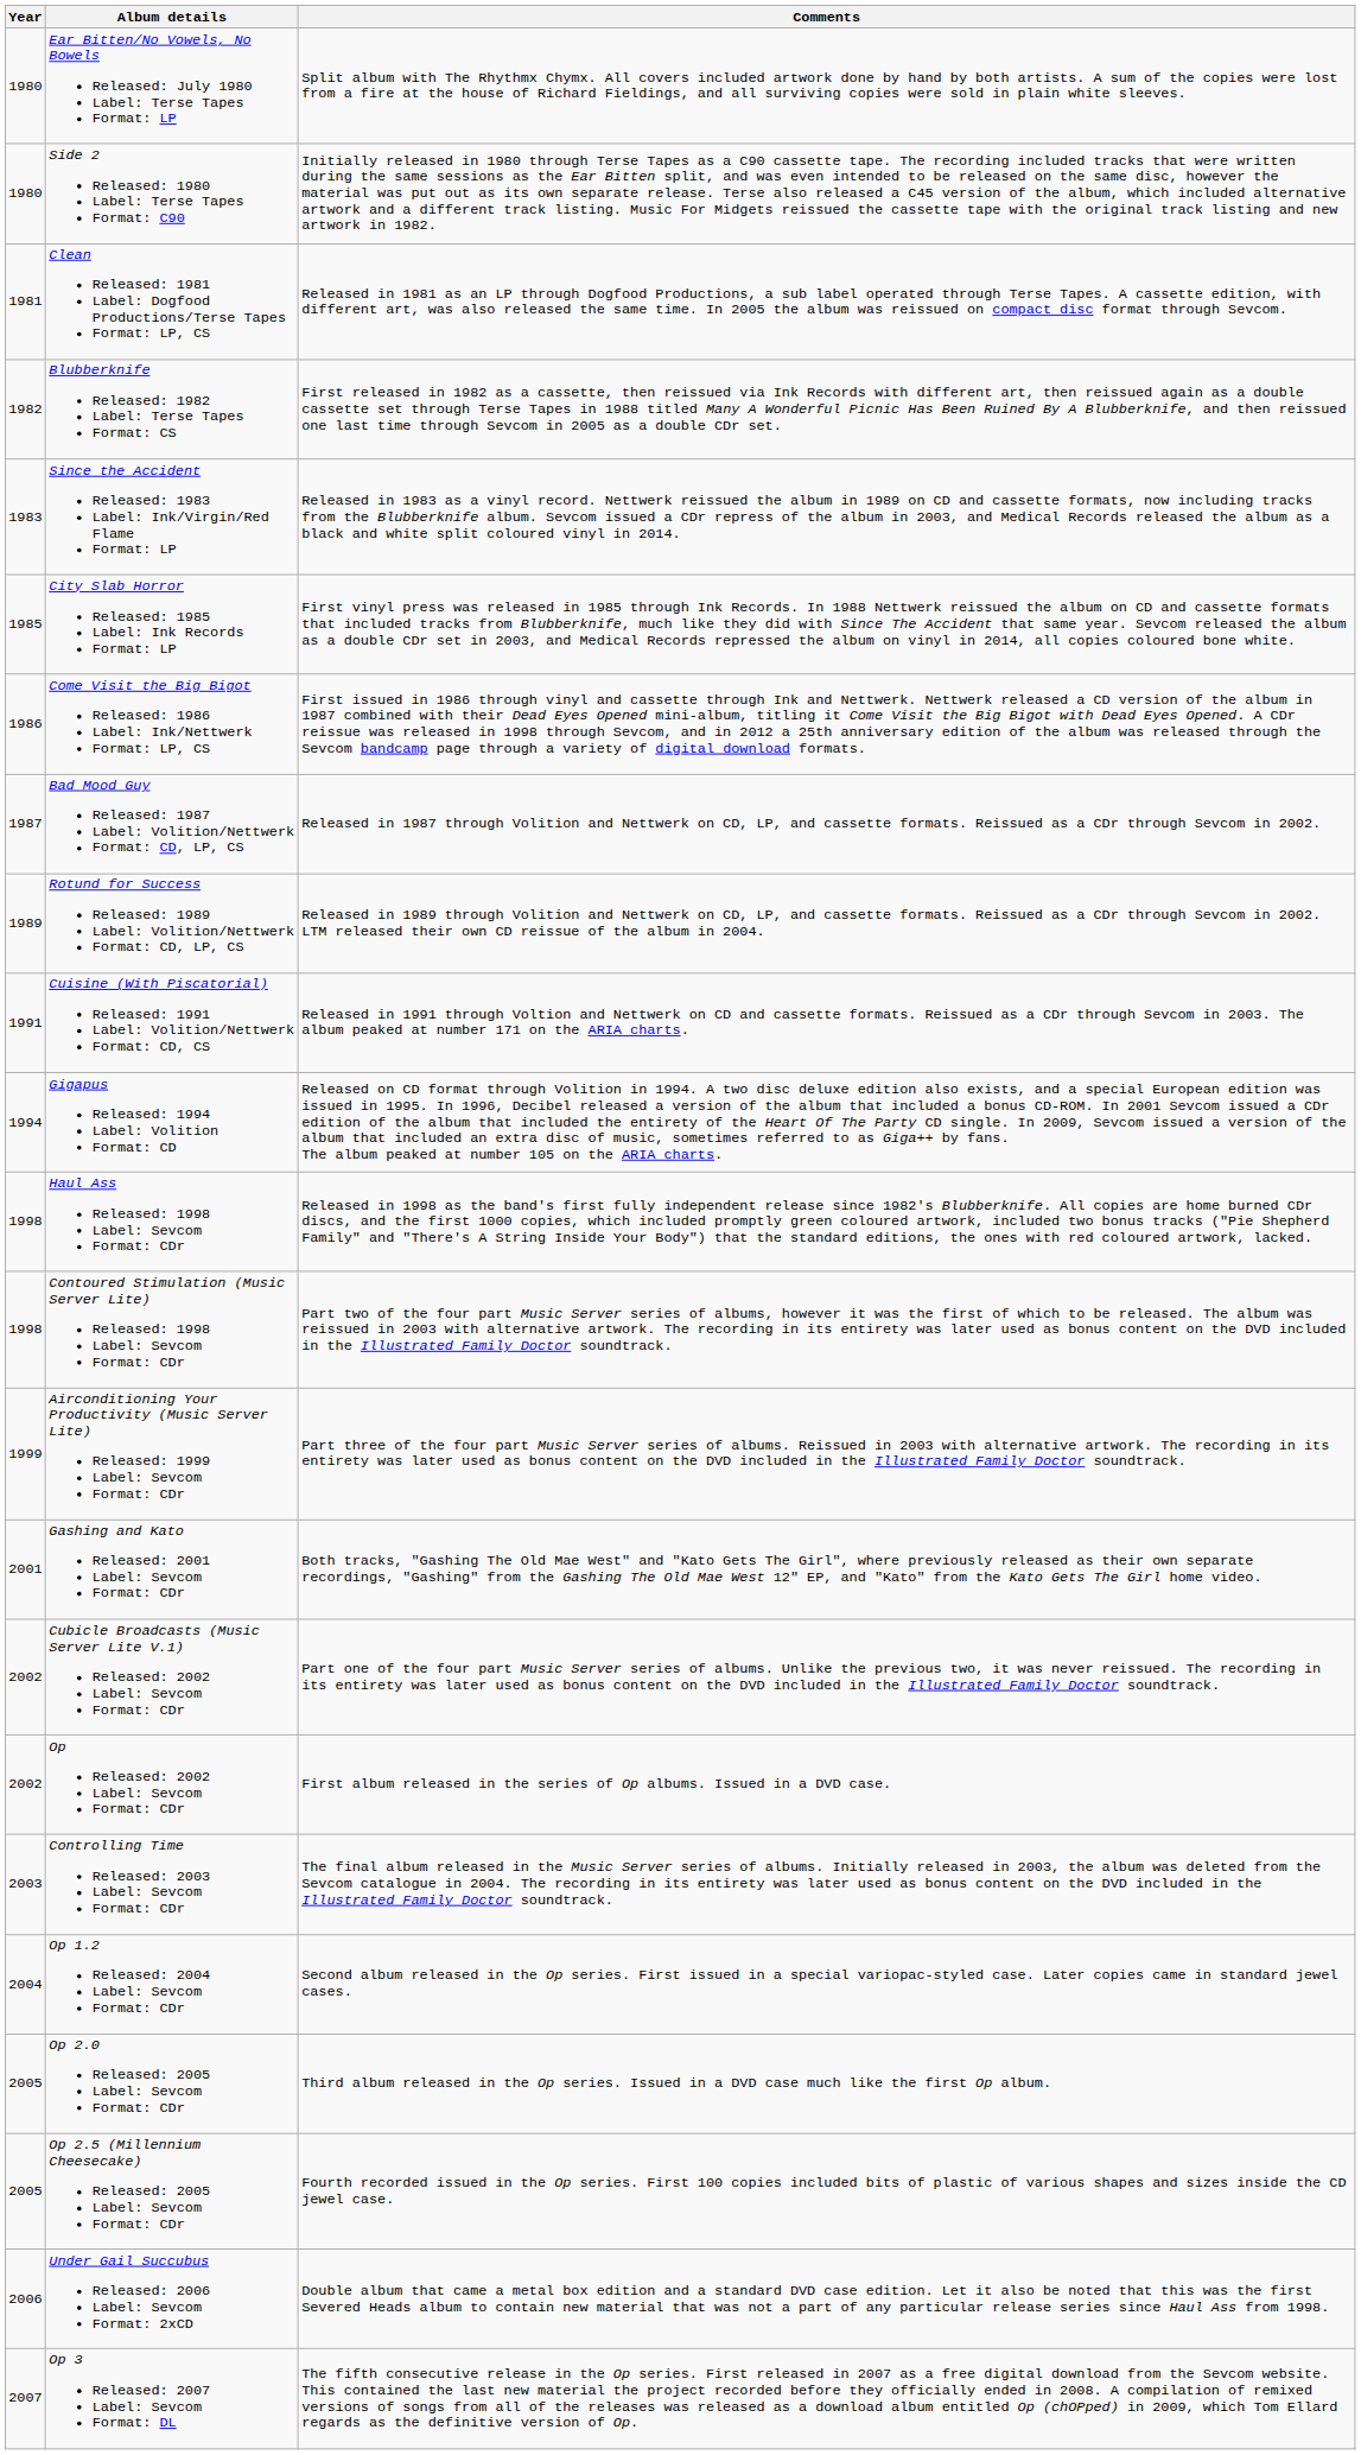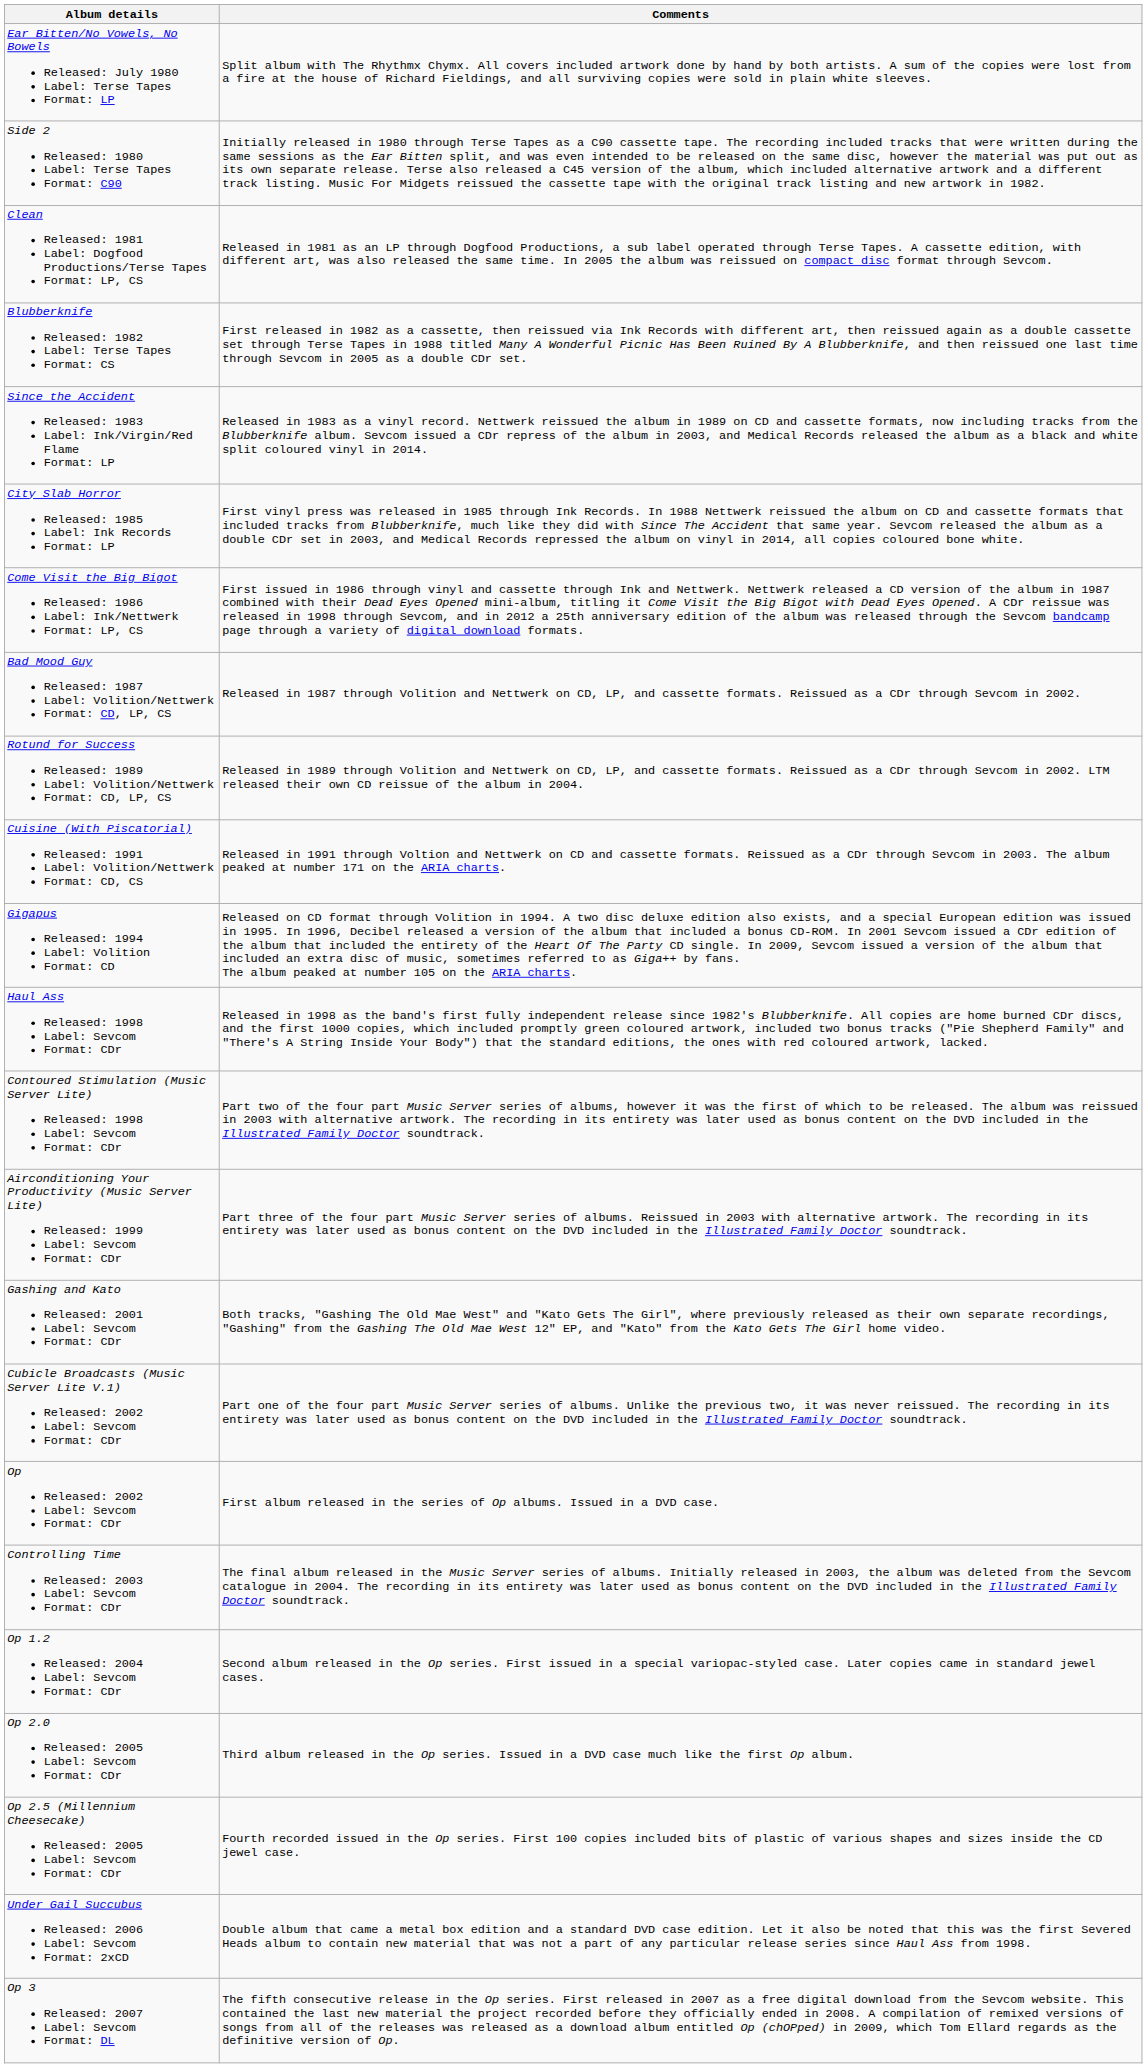 <table class="wikitable">
 <tr>
-<th style-"width:10%">Year</th>
 <th style-"width:80%">Album details</th>
 <th style-"width:10%">Comments</th>
 </tr>
 <tr>
-<td>1980</td>
 <td align="left"><em><a href='#'>Ear Bitten/No Vowels, No Bowels</a></em><br><ul><li>Released: July 1980</li><li>Label: Terse Tapes</li><li>Format: <a href='#'>LP</a></li></ul></td>
 <td>Split album with The Rhythmx Chymx. All covers included artwork done by hand by both artists. A sum of the copies were lost from a fire at the house of Richard Fieldings, and all surviving copies were sold in plain white sleeves.</td>
 </tr>
 <tr>
-<td>1980</td>
 <td align="left"><em>Side 2</em><br><ul><li>Released: 1980</li><li>Label: Terse Tapes</li><li>Format: <a href='#'>C90</a></li></ul></td>
 <td>Initially released in 1980 through Terse Tapes as a C90 cassette tape. The recording included tracks that were written during the same sessions as the <em>Ear Bitten</em> split, and was even intended to be released on the same disc, however the material was put out as its own separate release. Terse also released a C45 version of the album, which included alternative artwork and a different track listing. Music For Midgets reissued the cassette tape with the original track listing and new artwork in 1982.</td>
 </tr>
 <tr>
-<td>1981</td>
 <td align="left"><em><a href='#'>Clean</a></em><br><ul><li>Released: 1981</li><li>Label: Dogfood Productions/Terse Tapes</li><li>Format: LP, CS</li></ul></td>
 <td>Released in 1981 as an LP through Dogfood Productions, a sub label operated through Terse Tapes. A cassette edition, with different art, was also released the same time. In 2005 the album was reissued on <a href='#'>compact disc</a> format through Sevcom.</td>
 </tr>
 <tr>
-<td>1982</td>
 <td align="left"><em><a href='#'>Blubberknife</a></em><br><ul><li>Released: 1982</li><li>Label: Terse Tapes</li><li>Format: CS</li></ul></td>
 <td>First released in 1982 as a cassette, then reissued via Ink Records with different art, then reissued again as a double cassette set through Terse Tapes in 1988 titled <em>Many A Wonderful Picnic Has Been Ruined By A Blubberknife</em>, and then reissued one last time through Sevcom in 2005 as a double CDr set.</td>
 </tr>
 <tr>
-<td>1983</td>
 <td align="left"><em><a href='#'>Since the Accident</a></em><br><ul><li>Released: 1983</li><li>Label: Ink/Virgin/Red Flame</li><li>Format: LP</li></ul></td>
 <td>Released in 1983 as a vinyl record. Nettwerk reissued the album in 1989 on CD and cassette formats, now including tracks from the <em>Blubberknife</em> album. Sevcom issued a CDr repress of the album in 2003, and Medical Records released the album as a black and white split coloured vinyl in 2014.</td>
 </tr>
 <tr>
-<td>1985</td>
 <td align="left"><em><a href='#'>City Slab Horror</a></em><br><ul><li>Released: 1985</li><li>Label: Ink Records</li><li>Format: LP</li></ul></td>
 <td>First vinyl press was released in 1985 through Ink Records. In 1988 Nettwerk reissued the album on CD and cassette formats that included tracks from <em>Blubberknife</em>, much like they did with <em>Since The Accident</em> that same year. Sevcom released the album as a double CDr set in 2003, and Medical Records repressed the album on vinyl in 2014, all copies coloured bone white.</td>
 </tr>
 <tr>
-<td>1986</td>
 <td align="left"><em><a href='#'>Come Visit the Big Bigot</a></em><br><ul><li>Released: 1986</li><li>Label: Ink/Nettwerk</li><li>Format: LP, CS</li></ul></td>
 <td>First issued in 1986 through vinyl and cassette through Ink and Nettwerk.  Nettwerk released a CD version of the album in 1987 combined with their <em>Dead Eyes Opened</em> mini-album, titling it <em>Come Visit the Big Bigot with Dead Eyes Opened</em>. A CDr reissue was released in 1998 through Sevcom, and in 2012 a 25th anniversary edition of the album was released through the Sevcom <a href='#'>bandcamp</a> page through a variety of <a href='#'>digital download</a> formats.</td>
 </tr>
 <tr>
-<td>1987</td>
 <td align="left"><em><a href='#'>Bad Mood Guy</a></em><br><ul><li>Released: 1987</li><li>Label: Volition/Nettwerk</li><li>Format: <a href='#'>CD</a>, LP, CS</li></ul></td>
 <td>Released in 1987 through Volition and Nettwerk on CD, LP, and cassette formats. Reissued as a CDr through Sevcom in 2002.</td>
 </tr>
 <tr>
-<td>1989</td>
 <td align="left"><em><a href='#'>Rotund for Success</a></em><br><ul><li>Released: 1989</li><li>Label: Volition/Nettwerk</li><li>Format: CD, LP, CS</li></ul></td>
 <td>Released in 1989 through Volition and Nettwerk on CD, LP, and cassette formats. Reissued as a CDr through Sevcom in 2002. LTM released their own CD reissue of the album in 2004.</td>
 </tr>
 <tr>
-<td>1991</td>
 <td align="left"><em><a href='#'>Cuisine (With Piscatorial)</a></em><br><ul><li>Released: 1991</li><li>Label: Volition/Nettwerk</li><li>Format: CD, CS</li></ul></td>
 <td>Released in 1991 through Voltion and Nettwerk on CD and cassette formats. Reissued as a CDr through Sevcom in 2003. The album peaked at number 171 on the <a href='#'>ARIA charts</a>.</td>
 </tr>
 <tr>
-<td>1994</td>
 <td align="left"><em><a href='#'>Gigapus</a></em><br><ul><li>Released: 1994</li><li>Label: Volition</li><li>Format: CD</li></ul></td>
 <td>Released on CD format through Volition in 1994. A two disc deluxe edition also exists, and a special European edition was issued in 1995. In 1996, Decibel released a version of the album that included a bonus CD-ROM. In 2001 Sevcom issued a CDr edition of the album that included the entirety of the <em>Heart Of The Party</em> CD single. In 2009, Sevcom issued a version of the album that included an extra disc of music, sometimes referred to as <em>Giga++</em> by fans.<br>The album peaked at number 105 on the <a href='#'>ARIA charts</a>.</td>
 </tr>
 <tr>
-<td>1998</td>
 <td align="left"><em><a href='#'>Haul Ass</a></em><br><ul><li>Released: 1998</li><li>Label: Sevcom</li><li>Format: CDr</li></ul></td>
 <td>Released in 1998 as the band's first fully independent release since 1982's <em>Blubberknife</em>. All copies are home burned CDr discs, and the first 1000 copies, which included promptly green coloured artwork, included two bonus tracks ("Pie Shepherd Family" and "There's A String Inside Your Body") that the standard editions, the ones with red coloured artwork, lacked.</td>
 </tr>
 <tr>
-<td>1998</td>
 <td align="left"><em>Contoured Stimulation (Music Server Lite)</em><br><ul><li>Released: 1998</li><li>Label: Sevcom</li><li>Format: CDr</li></ul></td>
 <td>Part two of the four part <em>Music Server</em> series of albums, however it was the first of which to be released. The album was reissued in 2003 with alternative artwork. The recording in its entirety was later used as bonus content on the DVD included in the <em><a href='#'>Illustrated Family Doctor</a></em> soundtrack.</td>
 </tr>
 <tr>
-<td>1999</td>
 <td align="left"><em>Airconditioning Your Productivity (Music Server Lite)</em><br><ul><li>Released: 1999</li><li>Label: Sevcom</li><li>Format: CDr</li></ul></td>
 <td>Part three of the four part <em>Music Server</em> series of albums. Reissued in 2003 with alternative artwork. The recording in its entirety was later used as bonus content on the DVD included in the <em><a href='#'>Illustrated Family Doctor</a></em> soundtrack.</td>
 </tr>
 <tr>
-<td>2001</td>
 <td align="left"><em>Gashing and Kato</em><br><ul><li>Released: 2001</li><li>Label: Sevcom</li><li>Format: CDr</li></ul></td>
 <td>Both tracks, "Gashing The Old Mae West" and "Kato Gets The Girl", where previously released as their own separate recordings, "Gashing" from the <em>Gashing The Old Mae West</em> 12" EP, and "Kato" from the <em>Kato Gets The Girl</em> home video.</td>
 </tr>
 <tr>
-<td>2002</td>
 <td align="left"><em>Cubicle Broadcasts (Music Server Lite V.1)</em><br><ul><li>Released: 2002</li><li>Label: Sevcom</li><li>Format: CDr</li></ul></td>
 <td>Part one of the four part <em>Music Server</em> series of albums. Unlike the previous two, it was never reissued. The recording in its entirety was later used as bonus content on the DVD included in the <em><a href='#'>Illustrated Family Doctor</a></em> soundtrack.</td>
 </tr>
 <tr>
-<td>2002</td>
 <td align="left"><em>Op</em><br><ul><li>Released: 2002</li><li>Label: Sevcom</li><li>Format: CDr</li></ul></td>
 <td>First album released in the series of <em>Op</em> albums. Issued in a DVD case.</td>
 </tr>
 <tr>
-<td>2003</td>
 <td align="left"><em>Controlling Time</em><br><ul><li>Released: 2003</li><li>Label: Sevcom</li><li>Format: CDr</li></ul></td>
 <td>The final album released in the <em>Music Server</em> series of albums. Initially released in 2003, the album was deleted from the Sevcom catalogue in 2004. The recording in its entirety was later used as bonus content on the DVD included in the <em><a href='#'>Illustrated Family Doctor</a></em> soundtrack.</td>
 </tr>
 <tr>
-<td>2004</td>
 <td align="left"><em>Op 1.2</em><br><ul><li>Released: 2004</li><li>Label: Sevcom</li><li>Format: CDr</li></ul></td>
 <td>Second album released in the <em>Op</em> series. First issued in a special variopac-styled case. Later copies came in standard jewel cases.</td>
 </tr>
 <tr>
-<td>2005</td>
 <td align="left"><em>Op 2.0</em><br><ul><li>Released: 2005</li><li>Label: Sevcom</li><li>Format: CDr</li></ul></td>
 <td>Third album released in the <em>Op</em> series. Issued in a DVD case much like the first <em>Op</em> album.</td>
 </tr>
 <tr>
-<td>2005</td>
 <td align="left"><em>Op 2.5 (Millennium Cheesecake)</em><br><ul><li>Released: 2005</li><li>Label: Sevcom</li><li>Format: CDr</li></ul></td>
 <td>Fourth recorded issued in the <em>Op</em> series. First 100 copies included bits of plastic of various shapes and sizes inside the CD jewel case.</td>
 </tr>
 <tr>
-<td>2006</td>
 <td align="left"><em><a href='#'>Under Gail Succubus</a></em><br><ul><li>Released: 2006</li><li>Label: Sevcom</li><li>Format: 2xCD</li></ul></td>
 <td>Double album that came a metal box edition and a standard DVD case edition. Let it also be noted that this was the first Severed Heads album to contain new material that was not a part of any particular release series since <em>Haul Ass</em> from 1998.</td>
 </tr>
 <tr>
-<td>2007</td>
 <td align="left"><em>Op 3</em><br><ul><li>Released: 2007</li><li>Label: Sevcom</li><li>Format: <a href='#'>DL</a></li></ul></td>
 <td>The fifth consecutive release in the <em>Op</em> series.  First released in 2007 as a free digital download from the Sevcom website. This contained the last new material the project recorded before they officially ended in 2008. A compilation of remixed versions of songs from all of the releases was released as a download album entitled <em>Op (chOPped)</em> in 2009, which Tom Ellard regards as the definitive version of <em>Op</em>.</td>
 </tr>
 </table>
